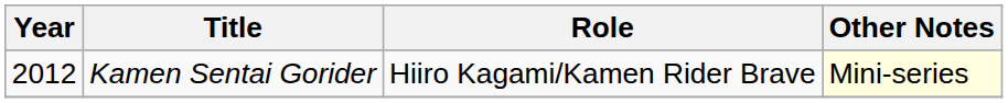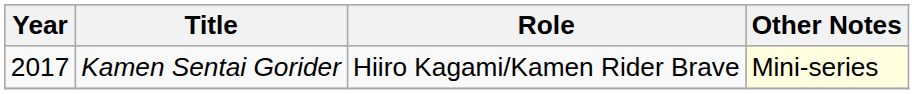 <table class="wikitable">
 <tr>
 <th>Year</th>
 <th>Title</th>
 <th>Role</th>
 <th>Other Notes</th>
 </tr>
 <tr>
-<td>2012</td>
+<td>2017</td>
 <td><em>Kamen Sentai Gorider</em></td>
 <td>Hiiro Kagami/Kamen Rider Brave</td>
 <td style="background: lightyellow;">Mini-series</td>
 </tr>
 <tr>
 </tr>
 </table>
